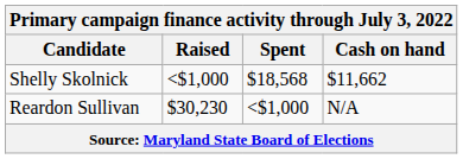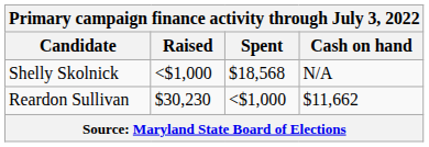 <table class="wikitable sortable">
 <tr>
 <th colspan="4">Primary campaign finance activity through July 3, 2022</th>
 </tr>
 <tr>
 <th>Candidate</th>
 <th>Raised</th>
 <th>Spent</th>
 <th>Cash on hand</th>
 </tr>
 <tr>
 <td data-sort-value="Skolnick, Shelly">Shelly Skolnick</td>
 <td data-sort-value=$1><$1,000</td>
 <td>$18,568</td>
-<td>$11,662</td>
+<td data-sort-value=$1>N/A</td>
 </tr>
 <tr>
 <td data-sort-value="Sullivan, Reardon">Reardon Sullivan</td>
 <td>$30,230</td>
 <td data-sort-value=$1><$1,000</td>
-<td data-sort-value=$1>N/A</td>
+<td>$11,662</td>
 </tr>
 <tr>
 <th colspan="4"><small>Source: <a href='#'>Maryland State Board of Elections</a></small></th>
 </tr>
 </table>
